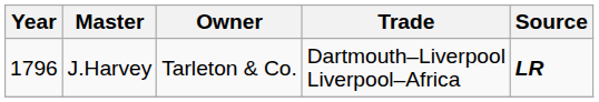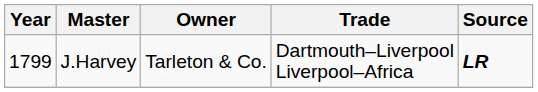 <table class=" wikitable">
 <tr>
 <th>Year</th>
 <th>Master</th>
 <th>Owner</th>
 <th>Trade</th>
 <th>Source</th>
 </tr>
 <tr>
-<td>1796</td>
+<td>1799</td>
 <td>J.Harvey</td>
 <td>Tarleton & Co.</td>
 <td>Dartmouth–Liverpool<br>Liverpool–Africa</td>
 <td><strong><em>LR</em></strong></td>
 </tr>
 <tr>
 </tr>
 </table>
